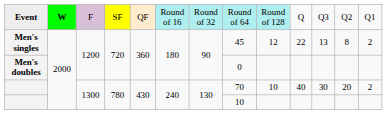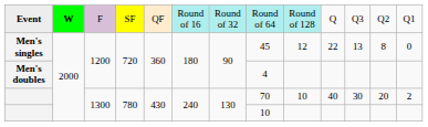 <table class="wikitable" style="font-size:90%;text-align:center">
 <tr>
 <td style="width:130px; background:#ededed;"><strong>Event</strong></td>
 <td style="width:80px; background:lime;"><strong>W</strong></td>
 <td style="width:85px; background:thistle;">F</td>
 <td style="width:85px; background:#ff0;">SF</td>
 <td style="width:85px; background:#ffebcd;">QF</td>
 <td style="width:85px; background:#afeeee;">Round of 16</td>
 <td style="width:85px; background:#afeeee;">Round of 32</td>
 <td style="width:85px; background:#afeeee;">Round of 64</td>
 <td style="width:85px; background:#afeeee;">Round of 128</td>
 <td style="width:85px;">Q</td>
 <td style="width:85px;">Q3</td>
 <td style="width:85px;">Q2</td>
 <td style="width:85px;">Q1</td>
 </tr>
 <tr>
 <th style="background:#f3f3f3;">Men's singles</th>
 <td rowspan="4">2000</td>
 <td rowspan="2">1200</td>
 <td rowspan="2">720</td>
 <td rowspan="2">360</td>
 <td rowspan="2">180</td>
 <td rowspan="2">90</td>
 <td>45</td>
 <td>12</td>
 <td>22</td>
 <td>13</td>
 <td>8</td>
-<td>2</td>
+<td>0</td>
 </tr>
 <tr>
 <th style="background:#f3f3f3;">Men's doubles</th>
-<td>0</td>
+<td>4</td>
 <td></td>
 <td></td>
 <td></td>
 <td></td>
 <td></td>
 </tr>
 <tr>
 <th style="background:#f3f3f3;"></th>
 <td rowspan="2">1300</td>
 <td rowspan="2">780</td>
 <td rowspan="2">430</td>
 <td rowspan="2">240</td>
 <td rowspan="2">130</td>
 <td>70</td>
 <td>10</td>
 <td>40</td>
 <td>30</td>
 <td>20</td>
 <td>2</td>
 </tr>
 <tr>
 <th style="background:#f3f3f3;"></th>
 <td>10</td>
 <td></td>
 <td></td>
 <td></td>
 <td></td>
 <td></td>
 </tr>
 </table>
